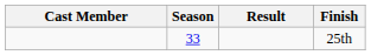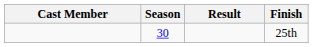 <table class="wikitable sortable" style="text-align: center">
 <tr>
 <th width=175>Cast Member</th>
 <th width=050>Season</th>
 <th width=100>Result</th>
 <th width=050>Finish</th>
 </tr>
 <tr>
 <td><strong></strong><br></td>
-<td><a href='#'>33</a></td>
+<td><a href='#'>30</a></td>
 <td></td>
 <td>25th</td>
 </tr>
 </table>
